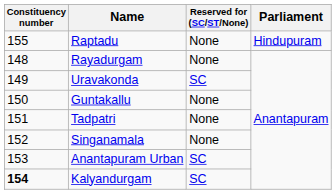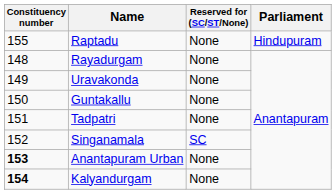 <table class="wikitable sortable">
 <tr>
 <th width="50px" style="font-size:75%">Constituency number</th>
 <th>Name</th>
 <th style="font-size:75%">Reserved for<br>(<a href='#'>SC</a>/<a href='#'>ST</a>/None)</th>
 <th>Parliament</th>
 </tr>
 <tr>
 <td>155</td>
 <td><a href='#'>Raptadu</a></td>
 <td>None</td>
 <td><a href='#'>Hindupuram</a></td>
 </tr>
 <tr>
 <td>148</td>
 <td><a href='#'>Rayadurgam</a></td>
 <td>None</td>
 <td rowspan="7"><a href='#'>Anantapuram</a></td>
 </tr>
 <tr>
 <td>149</td>
 <td><a href='#'>Uravakonda</a></td>
-<td><a href='#'>SC</a></td>
+<td>None</td>
 </tr>
 <tr>
 <td>150</td>
 <td><a href='#'>Guntakallu</a></td>
 <td>None</td>
 </tr>
 <tr>
 <td>151</td>
 <td><a href='#'>Tadpatri</a></td>
 <td>None</td>
 </tr>
 <tr>
 <td>152</td>
 <td><a href='#'>Singanamala</a></td>
-<td>None</td>
+<td><a href='#'>SC</a></td>
 </tr>
 <tr>
-<td>153</td>
+<td><strong>153</strong></td>
 <td><a href='#'>Anantapuram Urban</a></td>
-<td><a href='#'>SC</a></td>
+<td>None</td>
 </tr>
 <tr>
 <td><strong>154</strong></td>
 <td><a href='#'>Kalyandurgam</a></td>
-<td><a href='#'>SC</a></td>
+<td>None</td>
 </tr>
 </table>
